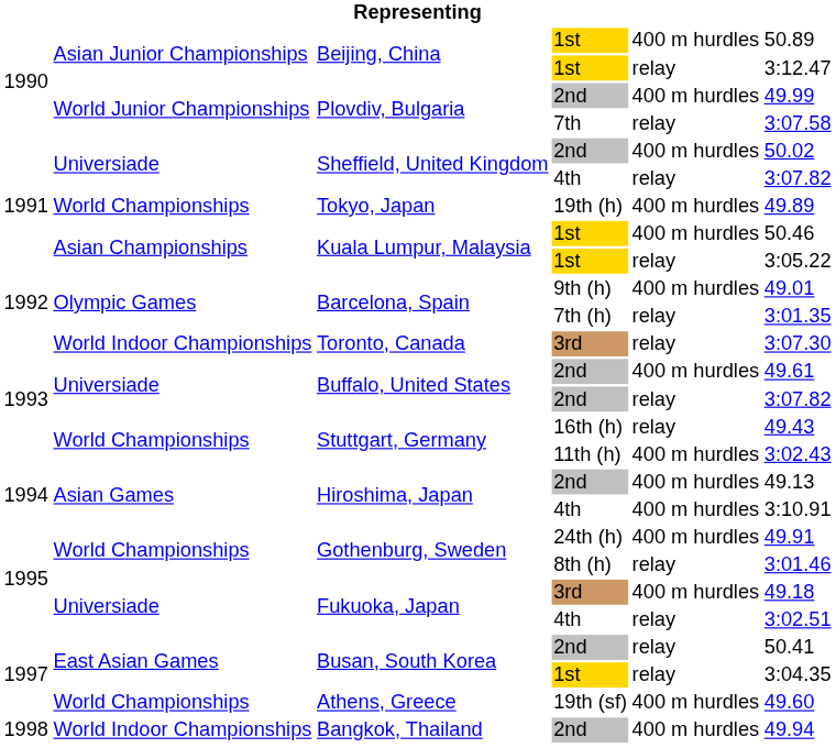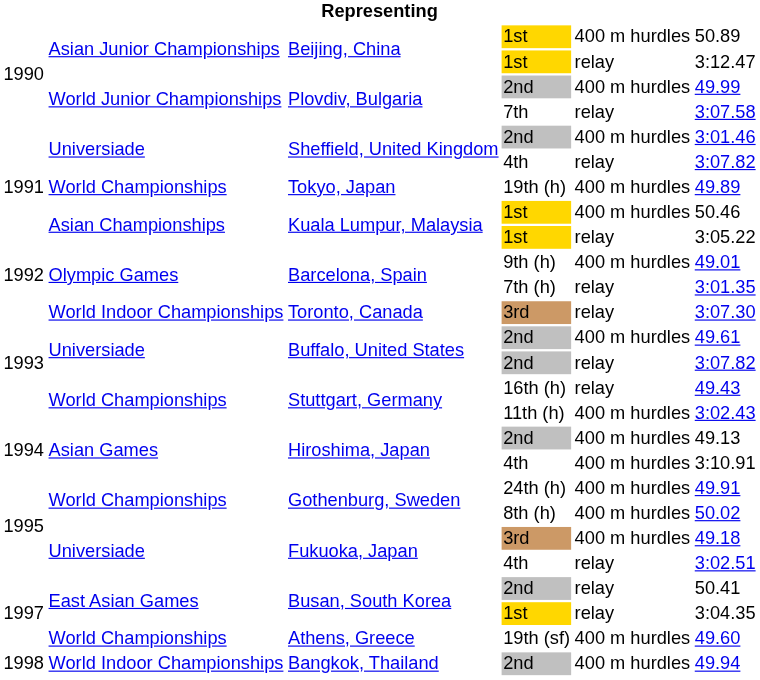 <table>
 <tr>
 <th colspan="6">Representing </th>
 </tr>
 <tr>
 <td rowspan=4>1990</td>
 <td rowspan=2><a href='#'>Asian Junior Championships</a></td>
 <td rowspan=2><a href='#'>Beijing, China</a></td>
 <td bgcolor=gold>1st</td>
 <td>400 m hurdles</td>
 <td>50.89</td>
 </tr>
 <tr>
 <td bgcolor=gold>1st</td>
 <td> relay</td>
 <td>3:12.47</td>
 </tr>
 <tr>
 <td rowspan=2><a href='#'>World Junior Championships</a></td>
 <td rowspan=2><a href='#'>Plovdiv, Bulgaria</a></td>
 <td bgcolor=silver>2nd</td>
 <td>400 m hurdles</td>
 <td><a href='#'>49.99</a></td>
 </tr>
 <tr>
 <td>7th</td>
 <td> relay</td>
 <td><a href='#'>3:07.58</a></td>
 </tr>
 <tr>
 <td rowspan=5>1991</td>
 <td rowspan=2><a href='#'>Universiade</a></td>
 <td rowspan=2><a href='#'>Sheffield, United Kingdom</a></td>
 <td bgcolor="silver">2nd</td>
 <td>400 m hurdles</td>
-<td><a href='#'>50.02</a></td>
+<td><a href='#'>3:01.46</a></td>
 </tr>
 <tr>
 <td>4th</td>
 <td> relay</td>
 <td><a href='#'>3:07.82</a></td>
 </tr>
 <tr>
 <td><a href='#'>World Championships</a></td>
 <td><a href='#'>Tokyo, Japan</a></td>
 <td>19th (h)</td>
 <td>400 m hurdles</td>
 <td><a href='#'>49.89</a></td>
 </tr>
 <tr>
 <td rowspan=2><a href='#'>Asian Championships</a></td>
 <td rowspan=2><a href='#'>Kuala Lumpur, Malaysia</a></td>
 <td bgcolor="gold">1st</td>
 <td>400 m hurdles</td>
 <td>50.46</td>
 </tr>
 <tr>
 <td bgcolor="gold">1st</td>
 <td> relay</td>
 <td>3:05.22</td>
 </tr>
 <tr>
 <td rowspan=2>1992</td>
 <td rowspan=2><a href='#'>Olympic Games</a></td>
 <td rowspan=2><a href='#'>Barcelona, Spain</a></td>
 <td>9th (h)</td>
 <td>400 m hurdles</td>
 <td><a href='#'>49.01</a></td>
 </tr>
 <tr>
 <td>7th (h)</td>
 <td> relay</td>
 <td><a href='#'>3:01.35</a></td>
 </tr>
 <tr>
 <td rowspan=5>1993</td>
 <td><a href='#'>World Indoor Championships</a></td>
 <td><a href='#'>Toronto, Canada</a></td>
 <td bgcolor="cc9966">3rd</td>
 <td> relay</td>
 <td><a href='#'>3:07.30</a></td>
 </tr>
 <tr>
 <td rowspan=2><a href='#'>Universiade</a></td>
 <td rowspan=2><a href='#'>Buffalo, United States</a></td>
 <td bgcolor="silver">2nd</td>
 <td>400 m hurdles</td>
 <td><a href='#'>49.61</a></td>
 </tr>
 <tr>
 <td bgcolor="silver">2nd</td>
 <td> relay</td>
 <td><a href='#'>3:07.82</a></td>
 </tr>
 <tr>
 <td rowspan=2><a href='#'>World Championships</a></td>
 <td rowspan=2><a href='#'>Stuttgart, Germany</a></td>
 <td>16th (h)</td>
 <td> relay</td>
 <td><a href='#'>49.43</a></td>
 </tr>
 <tr>
 <td>11th (h)</td>
 <td>400 m hurdles</td>
 <td><a href='#'>3:02.43</a></td>
 </tr>
 <tr>
 <td rowspan=2>1994</td>
 <td rowspan=2><a href='#'>Asian Games</a></td>
 <td rowspan=2><a href='#'>Hiroshima, Japan</a></td>
 <td bgcolor="silver">2nd</td>
 <td>400 m hurdles</td>
 <td>49.13</td>
 </tr>
 <tr>
 <td>4th</td>
 <td>400 m hurdles</td>
 <td>3:10.91</td>
 </tr>
 <tr>
 <td rowspan=4>1995</td>
 <td rowspan=2><a href='#'>World Championships</a></td>
 <td rowspan=2><a href='#'>Gothenburg, Sweden</a></td>
 <td>24th (h)</td>
 <td>400 m hurdles</td>
 <td><a href='#'>49.91</a></td>
 </tr>
 <tr>
 <td>8th (h)</td>
-<td> relay</td>
-<td><a href='#'>3:01.46</a></td>
+<td>400 m hurdles</td>
+<td><a href='#'>50.02</a></td>
 </tr>
 <tr>
 <td rowspan=2><a href='#'>Universiade</a></td>
 <td rowspan=2><a href='#'>Fukuoka, Japan</a></td>
 <td bgcolor="cc9966">3rd</td>
 <td>400 m hurdles</td>
 <td><a href='#'>49.18</a></td>
 </tr>
 <tr>
 <td>4th</td>
 <td> relay</td>
 <td><a href='#'>3:02.51</a></td>
 </tr>
 <tr>
 <td rowspan=3>1997</td>
 <td rowspan=2><a href='#'>East Asian Games</a></td>
 <td rowspan=2><a href='#'>Busan, South Korea</a></td>
 <td bgcolor="silver">2nd</td>
 <td> relay</td>
 <td>50.41</td>
 </tr>
 <tr>
 <td bgcolor="gold">1st</td>
 <td> relay</td>
 <td>3:04.35</td>
 </tr>
 <tr>
 <td><a href='#'>World Championships</a></td>
 <td><a href='#'>Athens, Greece</a></td>
 <td>19th (sf)</td>
 <td>400 m hurdles</td>
 <td><a href='#'>49.60</a></td>
 </tr>
 <tr>
 <td>1998</td>
 <td><a href='#'>World Indoor Championships</a></td>
 <td><a href='#'>Bangkok, Thailand</a></td>
 <td bgcolor="silver">2nd</td>
 <td>400 m hurdles</td>
 <td><a href='#'>49.94</a></td>
 </tr>
 </table>
